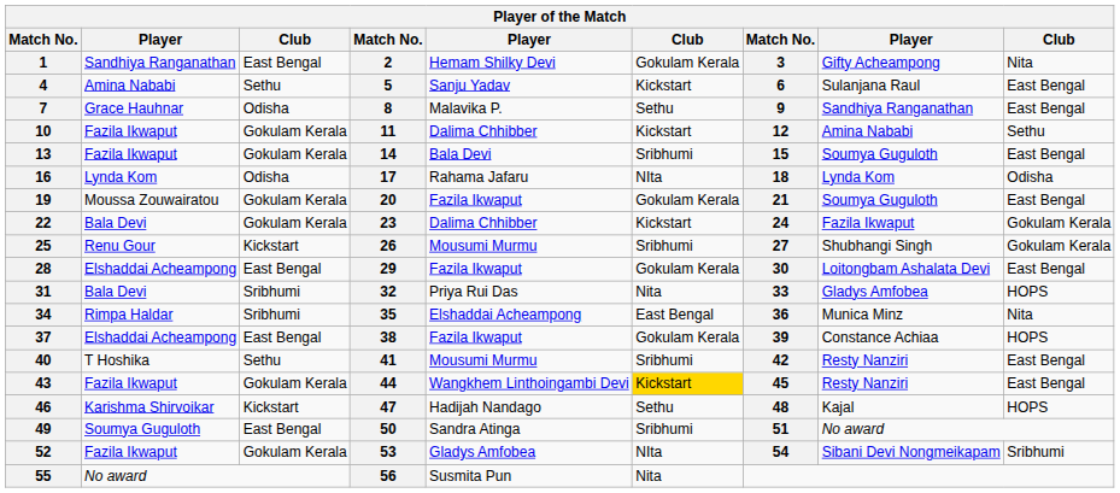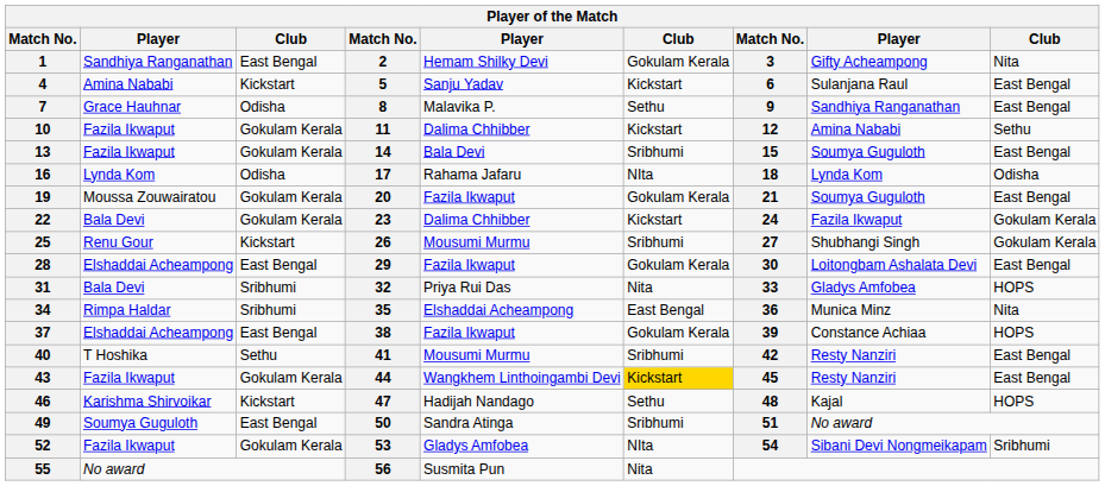 <table class="wikitable collapsible collapsed" style="text-align: left; font-size">
 <tr>
 <th colspan="9">Player of the Match</th>
 </tr>
 <tr>
 <th>Match No.</th>
 <th>Player</th>
 <th>Club</th>
 <th>Match No.</th>
 <th>Player</th>
 <th>Club</th>
 <th>Match No.</th>
 <th>Player</th>
 <th>Club</th>
 </tr>
 <tr>
 <th>1</th>
 <td align="left"> <a href='#'>Sandhiya Ranganathan</a></td>
 <td align="left">East Bengal</td>
 <th>2</th>
 <td align="left"> <a href='#'>Hemam Shilky Devi</a></td>
 <td align="left">Gokulam Kerala</td>
 <th>3</th>
 <td align="left"> <a href='#'>Gifty Acheampong</a></td>
 <td align="left">Nita</td>
 </tr>
 <tr>
 <th>4</th>
 <td align="left"> <a href='#'>Amina Nababi</a></td>
-<td align="left">Sethu</td>
+<td align="left">Kickstart</td>
 <th>5</th>
 <td align="left"> <a href='#'>Sanju Yadav</a></td>
 <td align="left">Kickstart</td>
 <th>6</th>
 <td align="left"> Sulanjana Raul</td>
 <td align="left">East Bengal</td>
 </tr>
 <tr>
 <th>7</th>
 <td align="left"> <a href='#'>Grace Hauhnar</a></td>
 <td align="left">Odisha</td>
 <th>8</th>
 <td align="left"> Malavika P.</td>
 <td align="left">Sethu</td>
 <th>9</th>
 <td align="left"> <a href='#'>Sandhiya Ranganathan</a></td>
 <td align="left">East Bengal</td>
 </tr>
 <tr>
 <th>10</th>
 <td align="left"> <a href='#'>Fazila Ikwaput</a></td>
 <td align="left">Gokulam Kerala</td>
 <th>11</th>
 <td align="left"> <a href='#'>Dalima Chhibber</a></td>
 <td align="left">Kickstart</td>
 <th>12</th>
 <td align="left"> <a href='#'>Amina Nababi</a></td>
 <td align="left">Sethu</td>
 </tr>
 <tr>
 <th>13</th>
 <td align="left"> <a href='#'>Fazila Ikwaput</a></td>
 <td align="left">Gokulam Kerala</td>
 <th>14</th>
 <td align="left"> <a href='#'>Bala Devi</a></td>
 <td align="left">Sribhumi</td>
 <th>15</th>
 <td align="left"> <a href='#'>Soumya Guguloth</a></td>
 <td align="left">East Bengal</td>
 </tr>
 <tr>
 <th>16</th>
 <td align="left"> <a href='#'>Lynda Kom</a></td>
 <td align="left">Odisha</td>
 <th>17</th>
 <td align="left"> Rahama Jafaru</td>
 <td align="left">NIta</td>
 <th>18</th>
 <td align="left"> <a href='#'>Lynda Kom</a></td>
 <td align="left">Odisha</td>
 </tr>
 <tr>
 <th>19</th>
 <td align="left"> Moussa Zouwairatou</td>
 <td align="left">Gokulam Kerala</td>
 <th>20</th>
 <td align="left"> <a href='#'>Fazila Ikwaput</a></td>
 <td align="left">Gokulam Kerala</td>
 <th>21</th>
 <td align="left"> <a href='#'>Soumya Guguloth</a></td>
 <td align="left">East Bengal</td>
 </tr>
 <tr>
 <th>22</th>
 <td align="left"> <a href='#'>Bala Devi</a></td>
 <td align="left">Gokulam Kerala</td>
 <th>23</th>
 <td align="left"> <a href='#'>Dalima Chhibber</a></td>
 <td align="left">Kickstart</td>
 <th>24</th>
 <td align="left"> <a href='#'>Fazila Ikwaput</a></td>
 <td align="left">Gokulam Kerala</td>
 </tr>
 <tr>
 <th>25</th>
 <td align="left"> <a href='#'>Renu Gour</a></td>
 <td align="left">Kickstart</td>
 <th>26</th>
 <td align="left"> <a href='#'>Mousumi Murmu</a></td>
 <td align="left">Sribhumi</td>
 <th>27</th>
 <td align="left"> Shubhangi Singh</td>
 <td align="left">Gokulam Kerala</td>
 </tr>
 <tr>
 <th>28</th>
 <td align="left"> <a href='#'>Elshaddai Acheampong</a></td>
 <td align="left">East Bengal</td>
 <th>29</th>
 <td align="left"> <a href='#'>Fazila Ikwaput</a></td>
 <td align="left">Gokulam Kerala</td>
 <th>30</th>
 <td align="left"> <a href='#'>Loitongbam Ashalata Devi</a></td>
 <td align="left">East Bengal</td>
 </tr>
 <tr>
 <th>31</th>
 <td align="left"> <a href='#'>Bala Devi</a></td>
 <td align="left">Sribhumi</td>
 <th>32</th>
 <td align="left"> Priya Rui Das</td>
 <td align="left">Nita</td>
 <th>33</th>
 <td align="left"> <a href='#'>Gladys Amfobea</a></td>
 <td align="left">HOPS</td>
 </tr>
 <tr>
 <th>34</th>
 <td align="left"> <a href='#'>Rimpa Haldar</a></td>
 <td align="left">Sribhumi</td>
 <th>35</th>
 <td align="left"> <a href='#'>Elshaddai Acheampong</a></td>
 <td align="left">East Bengal</td>
 <th>36</th>
 <td align="left"> Munica Minz</td>
 <td align="left">Nita</td>
 </tr>
 <tr>
 <th>37</th>
 <td align="left"> <a href='#'>Elshaddai Acheampong</a></td>
 <td align="left">East Bengal</td>
 <th>38</th>
 <td align="left"> <a href='#'>Fazila Ikwaput</a></td>
 <td align="left">Gokulam Kerala</td>
 <th>39</th>
 <td align="left"> Constance Achiaa</td>
 <td align="left">HOPS</td>
 </tr>
 <tr>
 <th>40</th>
 <td align="left"> T Hoshika</td>
 <td align="left">Sethu</td>
 <th>41</th>
 <td align="left"> <a href='#'>Mousumi Murmu</a></td>
 <td align="left">Sribhumi</td>
 <th>42</th>
 <td align="left"> <a href='#'>Resty Nanziri</a></td>
 <td align="left">East Bengal</td>
 </tr>
 <tr>
 <th>43</th>
 <td align="left"> <a href='#'>Fazila Ikwaput</a></td>
 <td align="left">Gokulam Kerala</td>
 <th>44</th>
 <td align="left"> <a href='#'>Wangkhem Linthoingambi Devi</a></td>
 <td align="left" style="background: gold;">Kickstart</td>
 <th>45</th>
 <td align="left"> <a href='#'>Resty Nanziri</a></td>
 <td align="left">East Bengal</td>
 </tr>
 <tr>
 <th>46</th>
 <td align="left"> <a href='#'>Karishma Shirvoikar</a></td>
 <td align="left">Kickstart</td>
 <th>47</th>
 <td align="left"> Hadijah Nandago</td>
 <td align="left">Sethu</td>
 <th>48</th>
 <td align="left"> Kajal</td>
 <td align="left">HOPS</td>
 </tr>
 <tr>
 <th>49</th>
 <td align="left"> <a href='#'>Soumya Guguloth</a></td>
 <td align="left">East Bengal</td>
 <th>50</th>
 <td align="left"> Sandra Atinga</td>
 <td align="left">Sribhumi</td>
 <th>51</th>
 <td align="left" colspan=2><em>No award</em></td>
 </tr>
 <tr>
 <th>52</th>
 <td align="left"> <a href='#'>Fazila Ikwaput</a></td>
 <td align="left">Gokulam Kerala</td>
 <th>53</th>
 <td align="left"> <a href='#'>Gladys Amfobea</a></td>
 <td align="left">NIta</td>
 <th>54</th>
 <td align="left"> <a href='#'>Sibani Devi Nongmeikapam</a></td>
 <td align="left">Sribhumi</td>
 </tr>
 <tr>
 <th>55</th>
 <td align="left" colspan=2><em>No award</em></td>
 <th>56</th>
 <td align="left"> Susmita Pun</td>
 <td align="left">Nita</td>
 </tr>
 </table>
